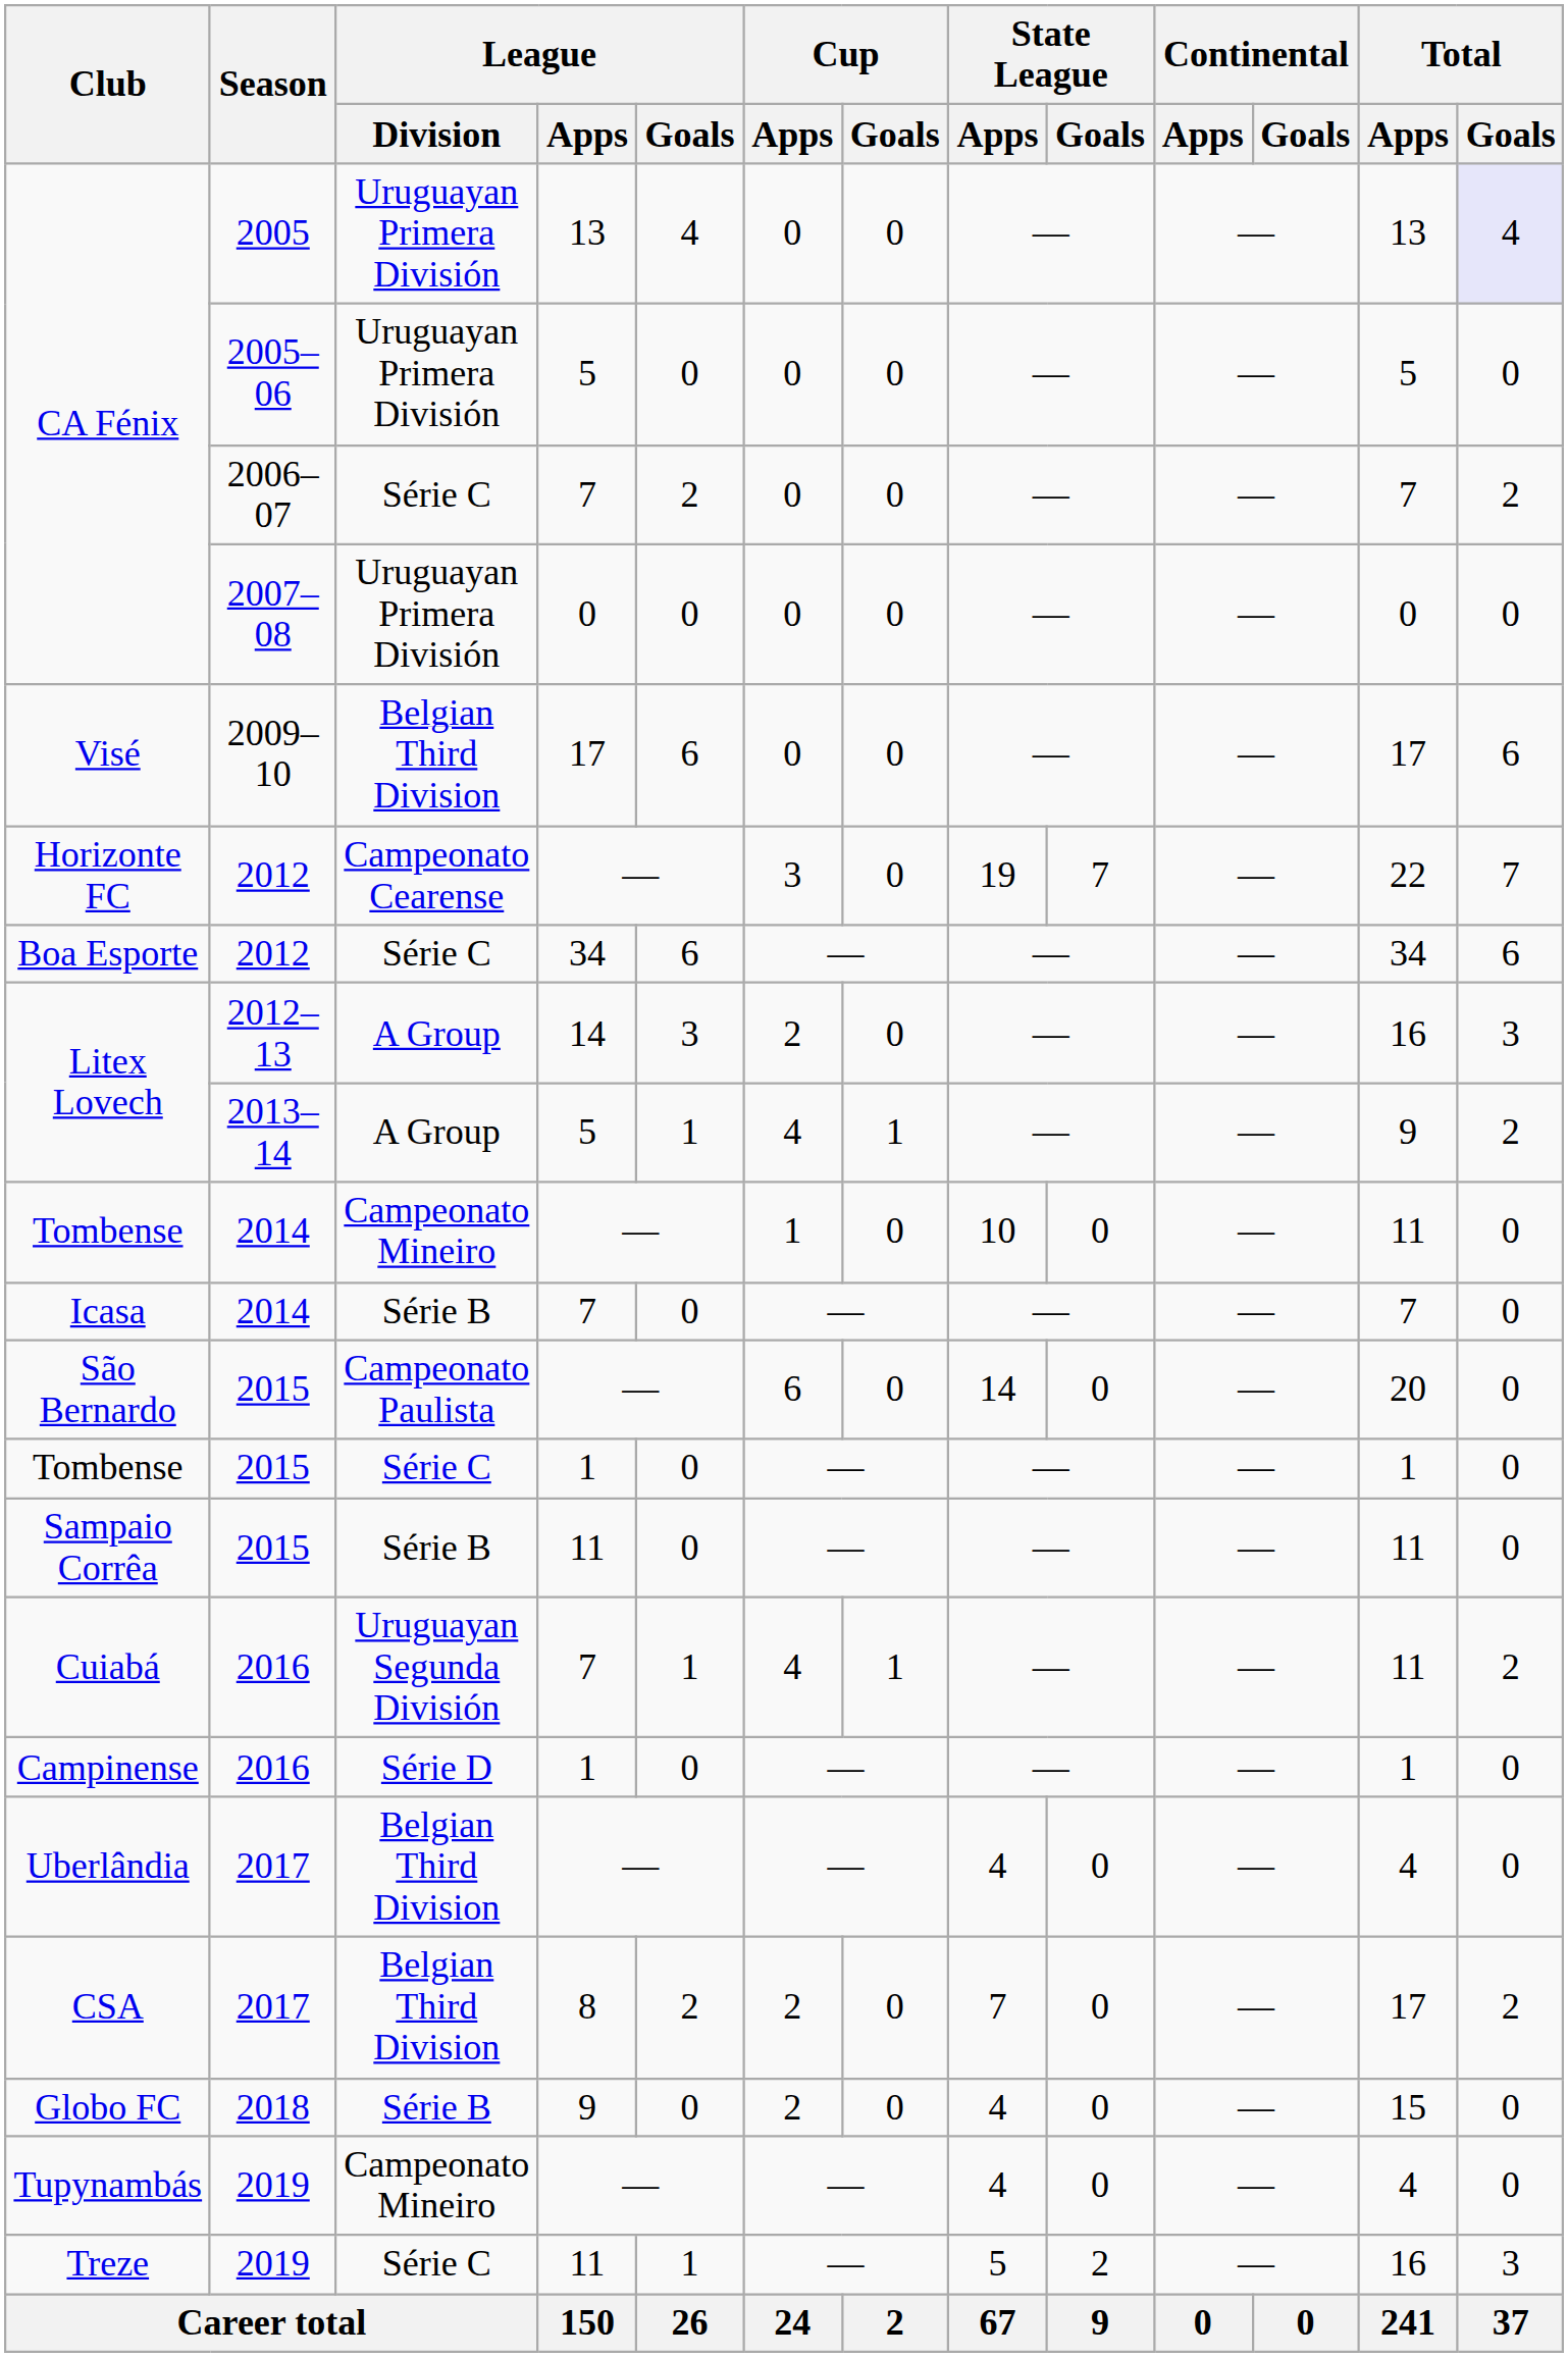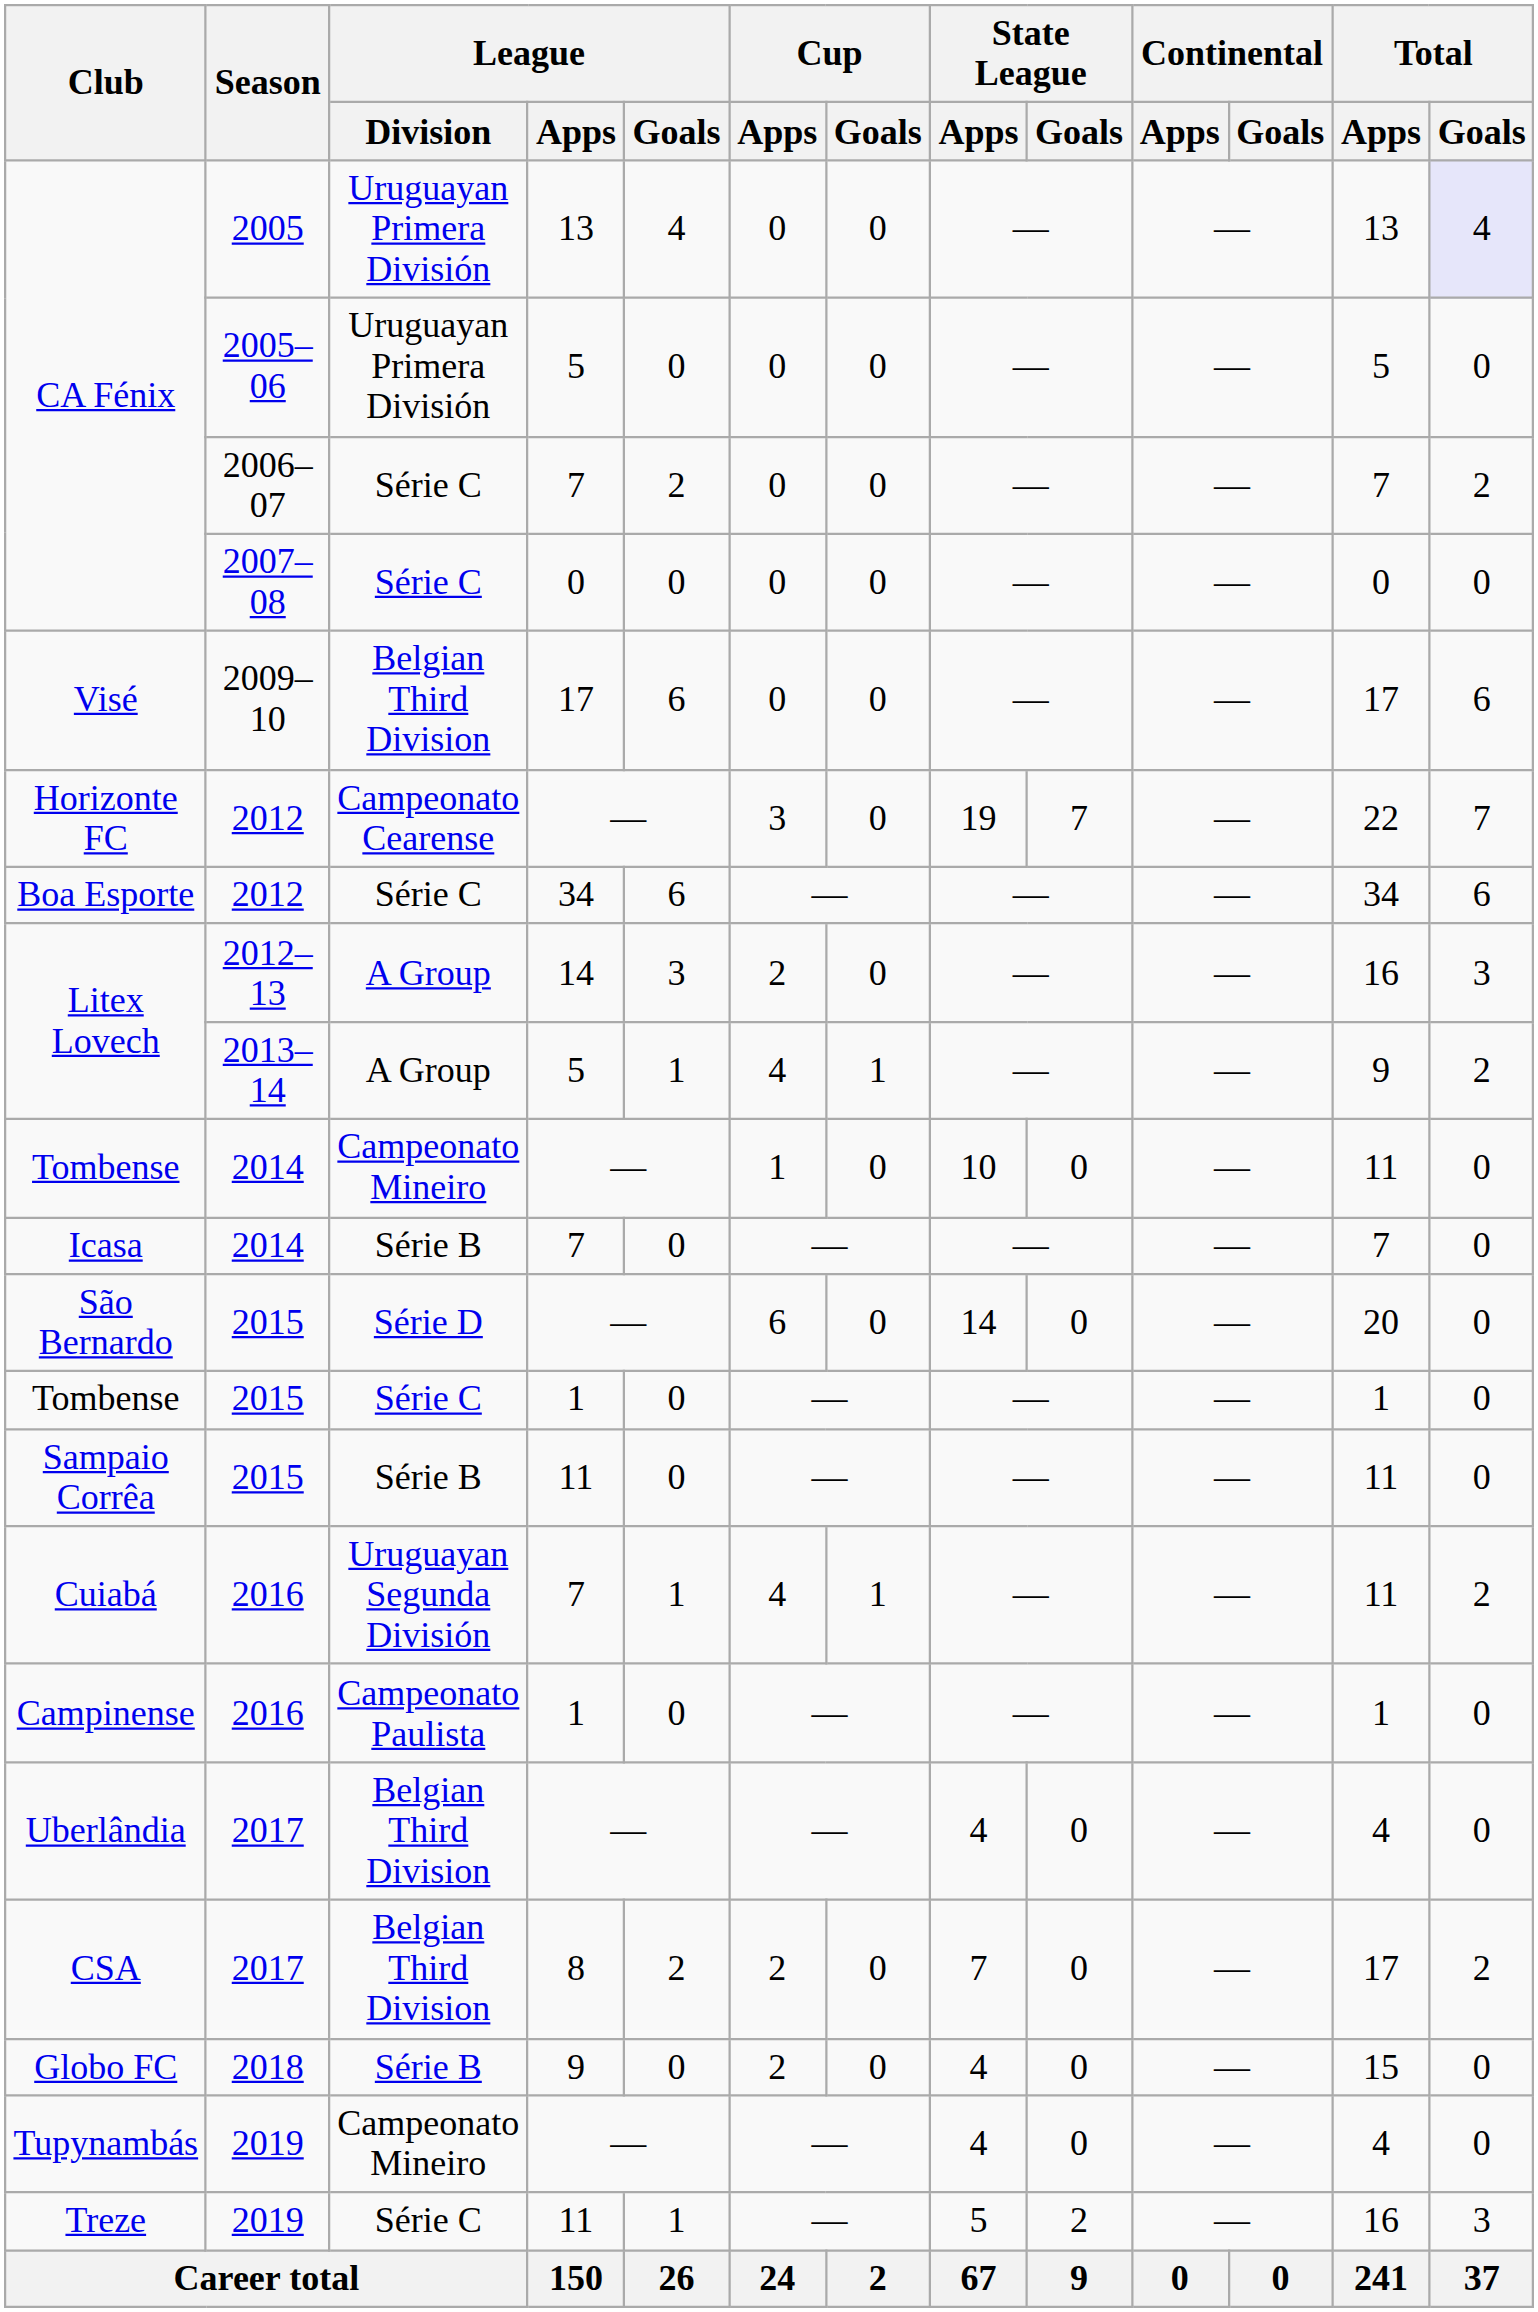 <table class="wikitable" style="text-align:center">
 <tr>
 <th rowspan="2">Club</th>
 <th rowspan="2">Season</th>
 <th colspan="3">League</th>
 <th colspan="2">Cup</th>
 <th colspan="2">State League</th>
 <th colspan="2">Continental</th>
 <th colspan="2">Total</th>
 </tr>
 <tr>
 <th>Division</th>
 <th>Apps</th>
 <th>Goals</th>
 <th>Apps</th>
 <th>Goals</th>
 <th>Apps</th>
 <th>Goals</th>
 <th>Apps</th>
 <th>Goals</th>
 <th>Apps</th>
 <th>Goals</th>
 </tr>
 <tr>
 <td rowspan="4"><a href='#'>CA Fénix</a></td>
 <td><a href='#'>2005</a></td>
 <td><a href='#'>Uruguayan Primera División</a></td>
 <td>13</td>
 <td>4</td>
 <td>0</td>
 <td>0</td>
 <td colspan="2">—</td>
 <td colspan="2">—</td>
 <td>13</td>
 <td style="background: lavender;">4</td>
 </tr>
 <tr>
 <td><a href='#'>2005–06</a></td>
 <td>Uruguayan Primera División</td>
 <td>5</td>
 <td>0</td>
 <td>0</td>
 <td>0</td>
 <td colspan="2">—</td>
 <td colspan="2">—</td>
 <td>5</td>
 <td>0</td>
 </tr>
 <tr>
 <td>2006–07</td>
 <td>Série C</td>
 <td>7</td>
 <td>2</td>
 <td>0</td>
 <td>0</td>
 <td colspan="2">—</td>
 <td colspan="2">—</td>
 <td>7</td>
 <td>2</td>
 </tr>
 <tr>
 <td><a href='#'>2007–08</a></td>
-<td>Uruguayan Primera División</td>
+<td><a href='#'>Série C</a></td>
 <td>0</td>
 <td>0</td>
 <td>0</td>
 <td>0</td>
 <td colspan="2">—</td>
 <td colspan="2">—</td>
 <td>0</td>
 <td>0</td>
 </tr>
 <tr>
 <td><a href='#'>Visé</a></td>
 <td>2009–10</td>
 <td><a href='#'>Belgian Third Division</a></td>
 <td>17</td>
 <td>6</td>
 <td>0</td>
 <td>0</td>
 <td colspan="2">—</td>
 <td colspan="2">—</td>
 <td>17</td>
 <td>6</td>
 </tr>
 <tr>
 <td><a href='#'>Horizonte FC</a></td>
 <td><a href='#'>2012</a></td>
 <td><a href='#'>Campeonato Cearense</a></td>
 <td colspan="2">—</td>
 <td>3</td>
 <td>0</td>
 <td>19</td>
 <td>7</td>
 <td colspan="2">—</td>
 <td>22</td>
 <td>7</td>
 </tr>
 <tr>
 <td><a href='#'>Boa Esporte</a></td>
 <td><a href='#'>2012</a></td>
 <td>Série C</td>
 <td>34</td>
 <td>6</td>
 <td colspan="2">—</td>
 <td colspan="2">—</td>
 <td colspan="2">—</td>
 <td>34</td>
 <td>6</td>
 </tr>
 <tr>
 <td rowspan="2"><a href='#'>Litex Lovech</a></td>
 <td><a href='#'>2012–13</a></td>
 <td><a href='#'>A Group</a></td>
 <td>14</td>
 <td>3</td>
 <td>2</td>
 <td>0</td>
 <td colspan="2">—</td>
 <td colspan="2">—</td>
 <td>16</td>
 <td>3</td>
 </tr>
 <tr>
 <td><a href='#'>2013–14</a></td>
 <td>A Group</td>
 <td>5</td>
 <td>1</td>
 <td>4</td>
 <td>1</td>
 <td colspan="2">—</td>
 <td colspan="2">—</td>
 <td>9</td>
 <td>2</td>
 </tr>
 <tr>
 <td><a href='#'>Tombense</a></td>
 <td><a href='#'>2014</a></td>
 <td><a href='#'>Campeonato Mineiro</a></td>
 <td colspan="2">—</td>
 <td>1</td>
 <td>0</td>
 <td>10</td>
 <td>0</td>
 <td colspan="2">—</td>
 <td>11</td>
 <td>0</td>
 </tr>
 <tr>
 <td><a href='#'>Icasa</a></td>
 <td><a href='#'>2014</a></td>
 <td>Série B</td>
 <td>7</td>
 <td>0</td>
 <td colspan="2">—</td>
 <td colspan="2">—</td>
 <td colspan="2">—</td>
 <td>7</td>
 <td>0</td>
 </tr>
 <tr>
 <td><a href='#'>São Bernardo</a></td>
 <td><a href='#'>2015</a></td>
-<td><a href='#'>Campeonato Paulista</a></td>
+<td><a href='#'>Série D</a></td>
 <td colspan="2">—</td>
 <td>6</td>
 <td>0</td>
 <td>14</td>
 <td>0</td>
 <td colspan="2">—</td>
 <td>20</td>
 <td>0</td>
 </tr>
 <tr>
 <td>Tombense</td>
 <td><a href='#'>2015</a></td>
 <td><a href='#'>Série C</a></td>
 <td>1</td>
 <td>0</td>
 <td colspan="2">—</td>
 <td colspan="2">—</td>
 <td colspan="2">—</td>
 <td>1</td>
 <td>0</td>
 </tr>
 <tr>
 <td><a href='#'>Sampaio Corrêa</a></td>
 <td><a href='#'>2015</a></td>
 <td>Série B</td>
 <td>11</td>
 <td>0</td>
 <td colspan="2">—</td>
 <td colspan="2">—</td>
 <td colspan="2">—</td>
 <td>11</td>
 <td>0</td>
 </tr>
 <tr>
 <td><a href='#'>Cuiabá</a></td>
 <td><a href='#'>2016</a></td>
 <td><a href='#'>Uruguayan Segunda División</a></td>
 <td>7</td>
 <td>1</td>
 <td>4</td>
 <td>1</td>
 <td colspan="2">—</td>
 <td colspan="2">—</td>
 <td>11</td>
 <td>2</td>
 </tr>
 <tr>
 <td><a href='#'>Campinense</a></td>
 <td><a href='#'>2016</a></td>
-<td><a href='#'>Série D</a></td>
+<td><a href='#'>Campeonato Paulista</a></td>
 <td>1</td>
 <td>0</td>
 <td colspan="2">—</td>
 <td colspan="2">—</td>
 <td colspan="2">—</td>
 <td>1</td>
 <td>0</td>
 </tr>
 <tr>
 <td><a href='#'>Uberlândia</a></td>
 <td><a href='#'>2017</a></td>
 <td><a href='#'>Belgian Third Division</a></td>
 <td colspan="2">—</td>
 <td colspan="2">—</td>
 <td>4</td>
 <td>0</td>
 <td colspan="2">—</td>
 <td>4</td>
 <td>0</td>
 </tr>
 <tr>
 <td><a href='#'>CSA</a></td>
 <td><a href='#'>2017</a></td>
 <td><a href='#'>Belgian Third Division</a></td>
 <td>8</td>
 <td>2</td>
 <td>2</td>
 <td>0</td>
 <td>7</td>
 <td>0</td>
 <td colspan="2">—</td>
 <td>17</td>
 <td>2</td>
 </tr>
 <tr>
 <td><a href='#'>Globo FC</a></td>
 <td><a href='#'>2018</a></td>
 <td><a href='#'>Série B</a></td>
 <td>9</td>
 <td>0</td>
 <td>2</td>
 <td>0</td>
 <td>4</td>
 <td>0</td>
 <td colspan="2">—</td>
 <td>15</td>
 <td>0</td>
 </tr>
 <tr>
 <td><a href='#'>Tupynambás</a></td>
 <td><a href='#'>2019</a></td>
 <td>Campeonato Mineiro</td>
 <td colspan="2">—</td>
 <td colspan="2">—</td>
 <td>4</td>
 <td>0</td>
 <td colspan="2">—</td>
 <td>4</td>
 <td>0</td>
 </tr>
 <tr>
 <td><a href='#'>Treze</a></td>
 <td><a href='#'>2019</a></td>
 <td>Série C</td>
 <td>11</td>
 <td>1</td>
 <td colspan="2">—</td>
 <td>5</td>
 <td>2</td>
 <td colspan="2">—</td>
 <td>16</td>
 <td>3</td>
 </tr>
 <tr>
 <th colspan="3">Career total</th>
 <th>150</th>
 <th>26</th>
 <th>24</th>
 <th>2</th>
 <th>67</th>
 <th>9</th>
 <th>0</th>
 <th>0</th>
 <th>241</th>
 <th>37</th>
 </tr>
 </table>
